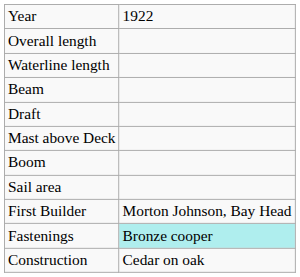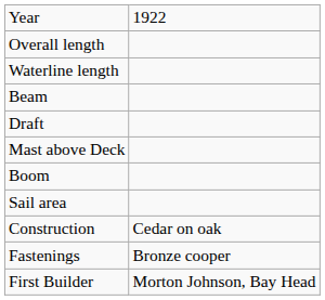 <table class=wikitable>
 <tr>
 <td>Year</td>
 <td>1922</td>
 </tr>
 <tr>
 <td>Overall length</td>
 <td></td>
 </tr>
 <tr>
 <td>Waterline length</td>
 <td></td>
 </tr>
 <tr>
 <td>Beam</td>
 <td></td>
 </tr>
 <tr>
 <td>Draft</td>
 <td></td>
 </tr>
 <tr>
 <td>Mast above Deck</td>
 <td></td>
 </tr>
 <tr>
 <td>Boom</td>
 <td></td>
 </tr>
 <tr>
 <td>Sail area</td>
 <td></td>
 </tr>
 <tr>
+<td>Construction</td>
+<td>Cedar on oak</td>
+</tr>
+<tr>
+<td>Fastenings</td>
+<td>Bronze cooper</td>
+</tr>
+<tr>
 <td>First Builder</td>
 <td>Morton Johnson, Bay Head</td>
 </tr>
-<tr>
-<td>Fastenings</td>
-<td style="background: paleturquoise;">Bronze cooper</td>
-</tr>
-<tr>
-<td>Construction</td>
-<td>Cedar on oak</td>
-</tr>
 </table>
